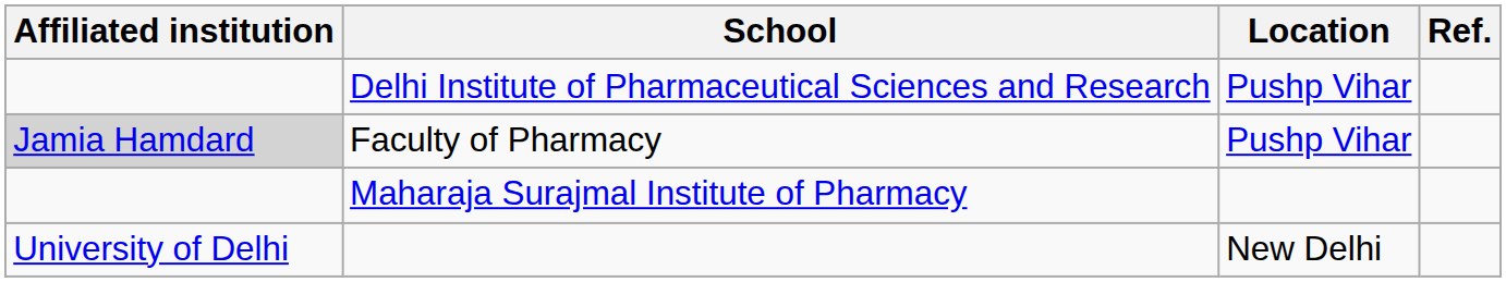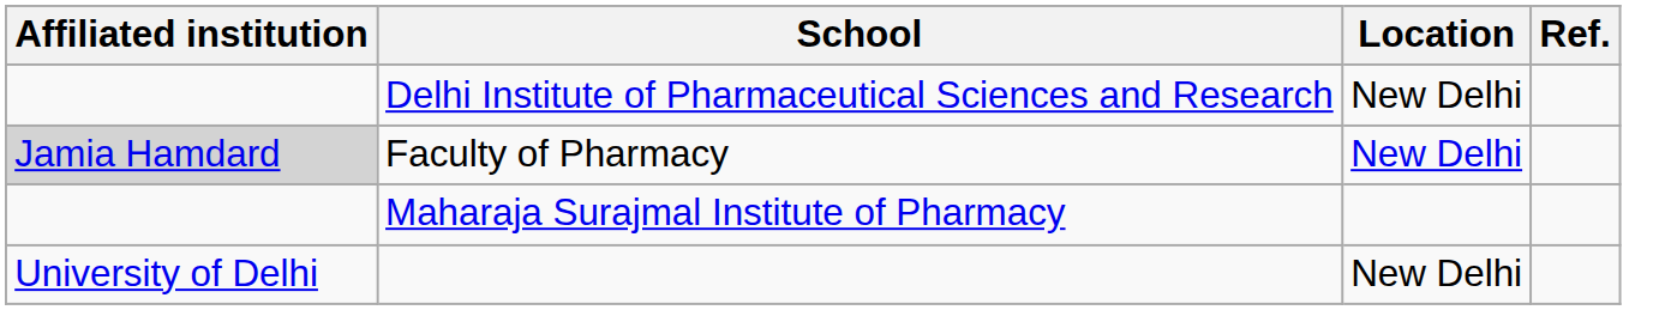 <table class="wikitable sortable">
 <tr>
 <th>Affiliated institution</th>
 <th>School</th>
 <th>Location</th>
 <th>Ref.</th>
 </tr>
 <tr>
 <td></td>
 <td><a href='#'>Delhi Institute of Pharmaceutical Sciences and Research</a></td>
-<td><a href='#'>Pushp Vihar</a></td>
+<td>New Delhi</td>
 <td></td>
 </tr>
 <tr>
 <td style="background: lightgrey;"><a href='#'>Jamia Hamdard</a></td>
 <td>Faculty of Pharmacy</td>
-<td><a href='#'>Pushp Vihar</a></td>
+<td><a href='#'>New Delhi</a></td>
 <td></td>
 </tr>
 <tr>
 <td></td>
 <td><a href='#'>Maharaja Surajmal Institute of Pharmacy</a></td>
 <td></td>
 <td></td>
 </tr>
 <tr>
 <td><a href='#'>University of Delhi</a></td>
 <td></td>
 <td>New Delhi</td>
 <td></td>
 </tr>
 </table>
